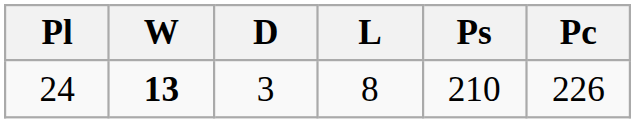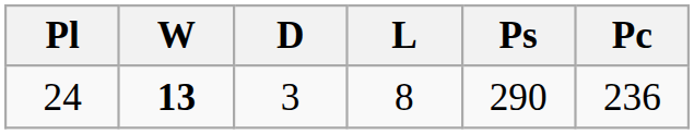 <table class="wikitable" style="text-align:center">
 <tr>
 <th width=40px>Pl</th>
 <th width=40px>W</th>
 <th width=40px>D</th>
 <th width=40px>L</th>
 <th width=40px>Ps</th>
 <th width=40px>Pc</th>
 </tr>
 <tr>
 <td>24</td>
 <td><strong>13</strong></td>
 <td>3</td>
 <td>8</td>
-<td>210</td>
-<td>226</td>
+<td>290</td>
+<td>236</td>
 </tr>
 </table>
